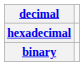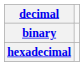 <table class="wikitable">
 <tr>
 <th scope="row"><a href='#'>decimal</a></th>
 <td></td>
 </tr>
 <tr>
+<th scope="row"><a href='#'>binary</a></th>
+<td></td>
+</tr>
+<tr>
 <th scope="row"><a href='#'>hexadecimal</a></th>
 <td></td>
 </tr>
-<tr>
-<th scope="row"><a href='#'>binary</a></th>
-<td></td>
-</tr>
 </table>
